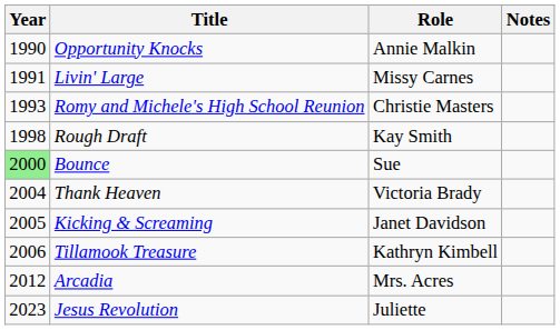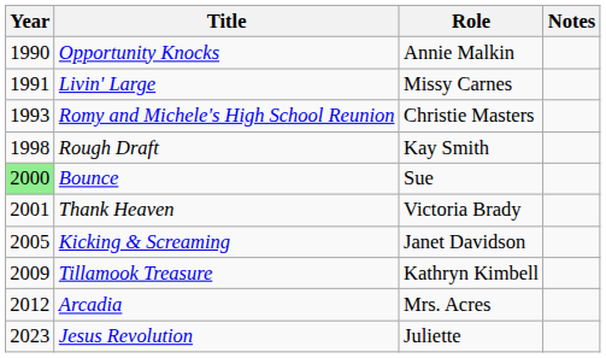 <table class="wikitable sortable">
 <tr>
 <th>Year</th>
 <th>Title</th>
 <th>Role</th>
 <th class="unsortable">Notes</th>
 </tr>
 <tr>
 <td>1990</td>
 <td><em><a href='#'>Opportunity Knocks</a></em></td>
 <td>Annie Malkin</td>
 <td></td>
 </tr>
 <tr>
 <td>1991</td>
 <td><em><a href='#'>Livin' Large</a></em></td>
 <td>Missy Carnes</td>
 <td></td>
 </tr>
 <tr>
 <td>1993</td>
 <td><em><a href='#'>Romy and Michele's High School Reunion</a></em></td>
 <td>Christie Masters</td>
 <td></td>
 </tr>
 <tr>
 <td>1998</td>
 <td><em>Rough Draft</em></td>
 <td>Kay Smith</td>
 <td></td>
 </tr>
 <tr>
 <td style="background: lightgreen;">2000</td>
 <td><em><a href='#'>Bounce</a></em></td>
 <td>Sue</td>
 <td></td>
 </tr>
 <tr>
-<td>2004</td>
+<td>2001</td>
 <td><em>Thank Heaven</em></td>
 <td>Victoria Brady</td>
 <td></td>
 </tr>
 <tr>
 <td>2005</td>
 <td><em><a href='#'>Kicking & Screaming</a></em></td>
 <td>Janet Davidson</td>
 <td></td>
 </tr>
 <tr>
-<td>2006</td>
+<td>2009</td>
 <td><em><a href='#'>Tillamook Treasure</a></em></td>
 <td>Kathryn Kimbell</td>
 <td></td>
 </tr>
 <tr>
 <td>2012</td>
 <td><em><a href='#'>Arcadia</a></em></td>
 <td>Mrs. Acres</td>
 <td></td>
 </tr>
 <tr>
 <td>2023</td>
 <td><em><a href='#'>Jesus Revolution</a></em></td>
 <td>Juliette</td>
 <td></td>
 </tr>
 </table>
